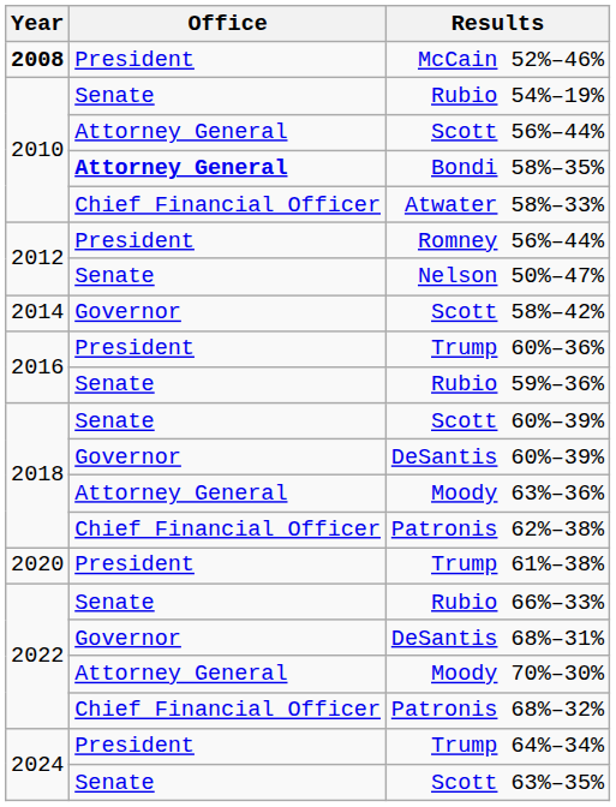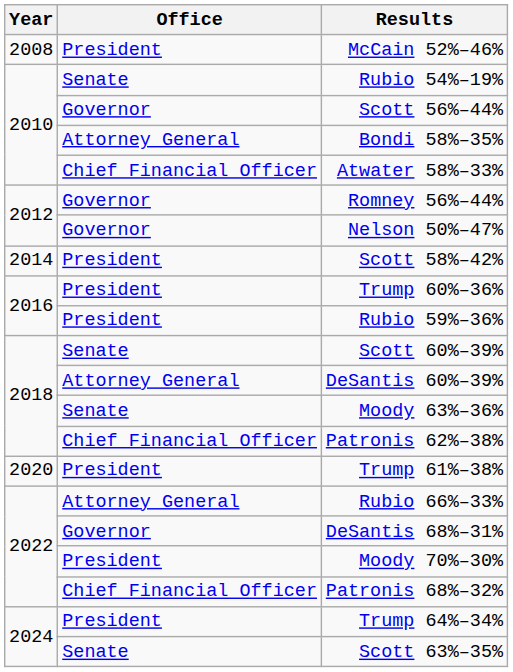 <table class=wikitable>
 <tr>
 <th>Year</th>
 <th>Office</th>
 <th>Results</th>
 </tr>
 <tr>
-<td><strong>2008</strong></td>
+<td>2008</td>
 <td><a href='#'>President</a></td>
 <td align="right" ><a href='#'>McCain</a> 52%–46%</td>
 </tr>
 <tr>
 <td rowspan=4>2010</td>
 <td><a href='#'>Senate</a></td>
 <td align="right" ><a href='#'>Rubio</a> 54%–19%</td>
 </tr>
 <tr>
-<td><a href='#'>Attorney General</a></td>
+<td><a href='#'>Governor</a></td>
 <td align="right" ><a href='#'>Scott</a> 56%–44%</td>
 </tr>
 <tr>
-<td><strong><a href='#'>Attorney General</a></strong></td>
+<td><a href='#'>Attorney General</a></td>
 <td align="right" ><a href='#'>Bondi</a> 58%–35%</td>
 </tr>
 <tr>
 <td><a href='#'>Chief Financial Officer</a></td>
 <td align="right" ><a href='#'>Atwater</a> 58%–33%</td>
 </tr>
 <tr>
 <td rowspan=2>2012</td>
-<td><a href='#'>President</a></td>
+<td><a href='#'>Governor</a></td>
 <td align="right" ><a href='#'>Romney</a> 56%–44%</td>
 </tr>
 <tr>
-<td><a href='#'>Senate</a></td>
+<td><a href='#'>Governor</a></td>
 <td align="right" ><a href='#'>Nelson</a> 50%–47%</td>
 </tr>
 <tr>
 <td>2014</td>
-<td><a href='#'>Governor</a></td>
+<td><a href='#'>President</a></td>
 <td align="right" ><a href='#'>Scott</a> 58%–42%</td>
 </tr>
 <tr>
 <td rowspan=2>2016</td>
 <td><a href='#'>President</a></td>
 <td align="right" ><a href='#'>Trump</a> 60%–36%</td>
 </tr>
 <tr>
-<td><a href='#'>Senate</a></td>
+<td><a href='#'>President</a></td>
 <td align="right" ><a href='#'>Rubio</a> 59%–36%</td>
 </tr>
 <tr>
 <td rowspan=4>2018</td>
 <td><a href='#'>Senate</a></td>
 <td align="right" ><a href='#'>Scott</a> 60%–39%</td>
 </tr>
 <tr>
-<td><a href='#'>Governor</a></td>
+<td><a href='#'>Attorney General</a></td>
 <td align="right" ><a href='#'>DeSantis</a> 60%–39%</td>
 </tr>
 <tr>
-<td><a href='#'>Attorney General</a></td>
+<td><a href='#'>Senate</a></td>
 <td align="right" ><a href='#'>Moody</a> 63%–36%</td>
 </tr>
 <tr>
 <td><a href='#'>Chief Financial Officer</a></td>
 <td align="right" ><a href='#'>Patronis</a> 62%–38%</td>
 </tr>
 <tr>
 <td>2020</td>
 <td><a href='#'>President</a></td>
 <td align="right" ><a href='#'>Trump</a> 61%–38%</td>
 </tr>
 <tr>
 <td rowspan=4>2022</td>
-<td><a href='#'>Senate</a></td>
+<td><a href='#'>Attorney General</a></td>
 <td align="right" ><a href='#'>Rubio</a> 66%–33%</td>
 </tr>
 <tr>
 <td><a href='#'>Governor</a></td>
 <td align="right" ><a href='#'>DeSantis</a> 68%–31%</td>
 </tr>
 <tr>
-<td><a href='#'>Attorney General</a></td>
+<td><a href='#'>President</a></td>
 <td align="right" ><a href='#'>Moody</a> 70%–30%</td>
 </tr>
 <tr>
 <td><a href='#'>Chief Financial Officer</a></td>
 <td align="right" ><a href='#'>Patronis</a> 68%–32%</td>
 </tr>
 <tr>
 <td rowspan=2>2024</td>
 <td><a href='#'>President</a></td>
 <td align="right" ><a href='#'>Trump</a> 64%–34%</td>
 </tr>
 <tr>
 <td><a href='#'>Senate</a></td>
 <td align="right" ><a href='#'>Scott</a> 63%–35%</td>
 </tr>
 </table>
